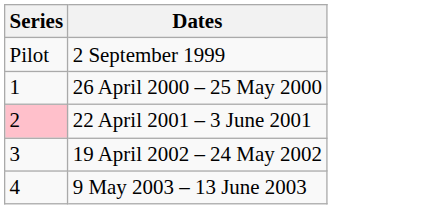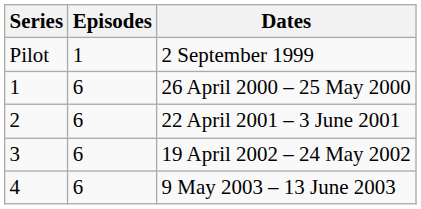 <table class="wikitable">
 <tr>
 <th>Series</th>
+<th>Episodes</th>
 <th>Dates</th>
 </tr>
 <tr>
 <td>Pilot</td>
+<td>1</td>
 <td>2 September 1999</td>
 </tr>
 <tr>
 <td>1</td>
+<td>6</td>
 <td>26 April 2000 – 25 May 2000</td>
 </tr>
 <tr>
-<td style="background: pink;">2</td>
+<td>2</td>
+<td>6</td>
 <td>22 April 2001 – 3 June 2001</td>
 </tr>
 <tr>
 <td>3</td>
+<td>6</td>
 <td>19 April 2002 – 24 May 2002</td>
 </tr>
 <tr>
 <td>4</td>
+<td>6</td>
 <td>9 May 2003 – 13 June 2003</td>
 </tr>
 </table>
